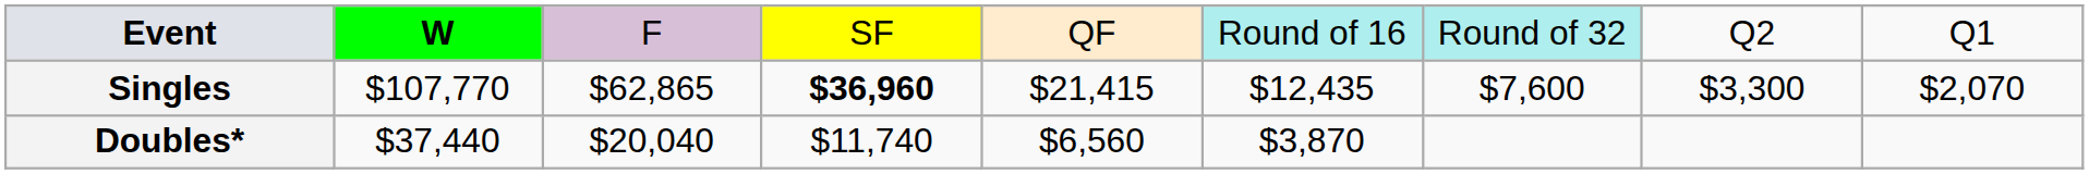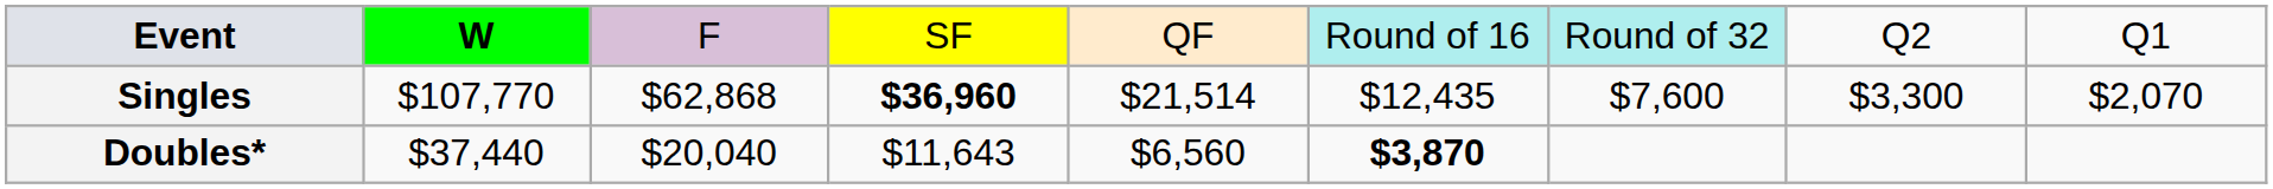 <table class=wikitable style=font-size:90%;text-align:center>
 <tr>
 <td style="width:130px; background:#dfe2e9;"><strong>Event</strong></td>
 <td style="width:80px; background:lime;"><strong>W</strong></td>
 <td style="width:85px; background:thistle;">F</td>
 <td style="width:85px; background:#ff0;">SF</td>
 <td style="width:85px; background:#ffebcd;">QF</td>
 <td style="width:85px; background:#afeeee;">Round of 16</td>
 <td style="width:85px; background:#afeeee;">Round of 32</td>
 <td width=85>Q2</td>
 <td width=85>Q1</td>
 </tr>
 <tr>
 <td style="background:#f3f3f3;"><strong>Singles</strong></td>
 <td>$107,770</td>
-<td>$62,865</td>
+<td>$62,868</td>
 <td><strong>$36,960</strong></td>
-<td>$21,415</td>
+<td>$21,514</td>
 <td>$12,435</td>
 <td>$7,600</td>
 <td>$3,300</td>
 <td>$2,070</td>
 </tr>
 <tr>
 <td style="background:#f3f3f3;"><strong>Doubles*</strong></td>
 <td>$37,440</td>
 <td>$20,040</td>
-<td>$11,740</td>
+<td>$11,643</td>
 <td>$6,560</td>
-<td>$3,870</td>
+<td><strong>$3,870</strong></td>
 <td></td>
 <td></td>
 <td></td>
 </tr>
 </table>
